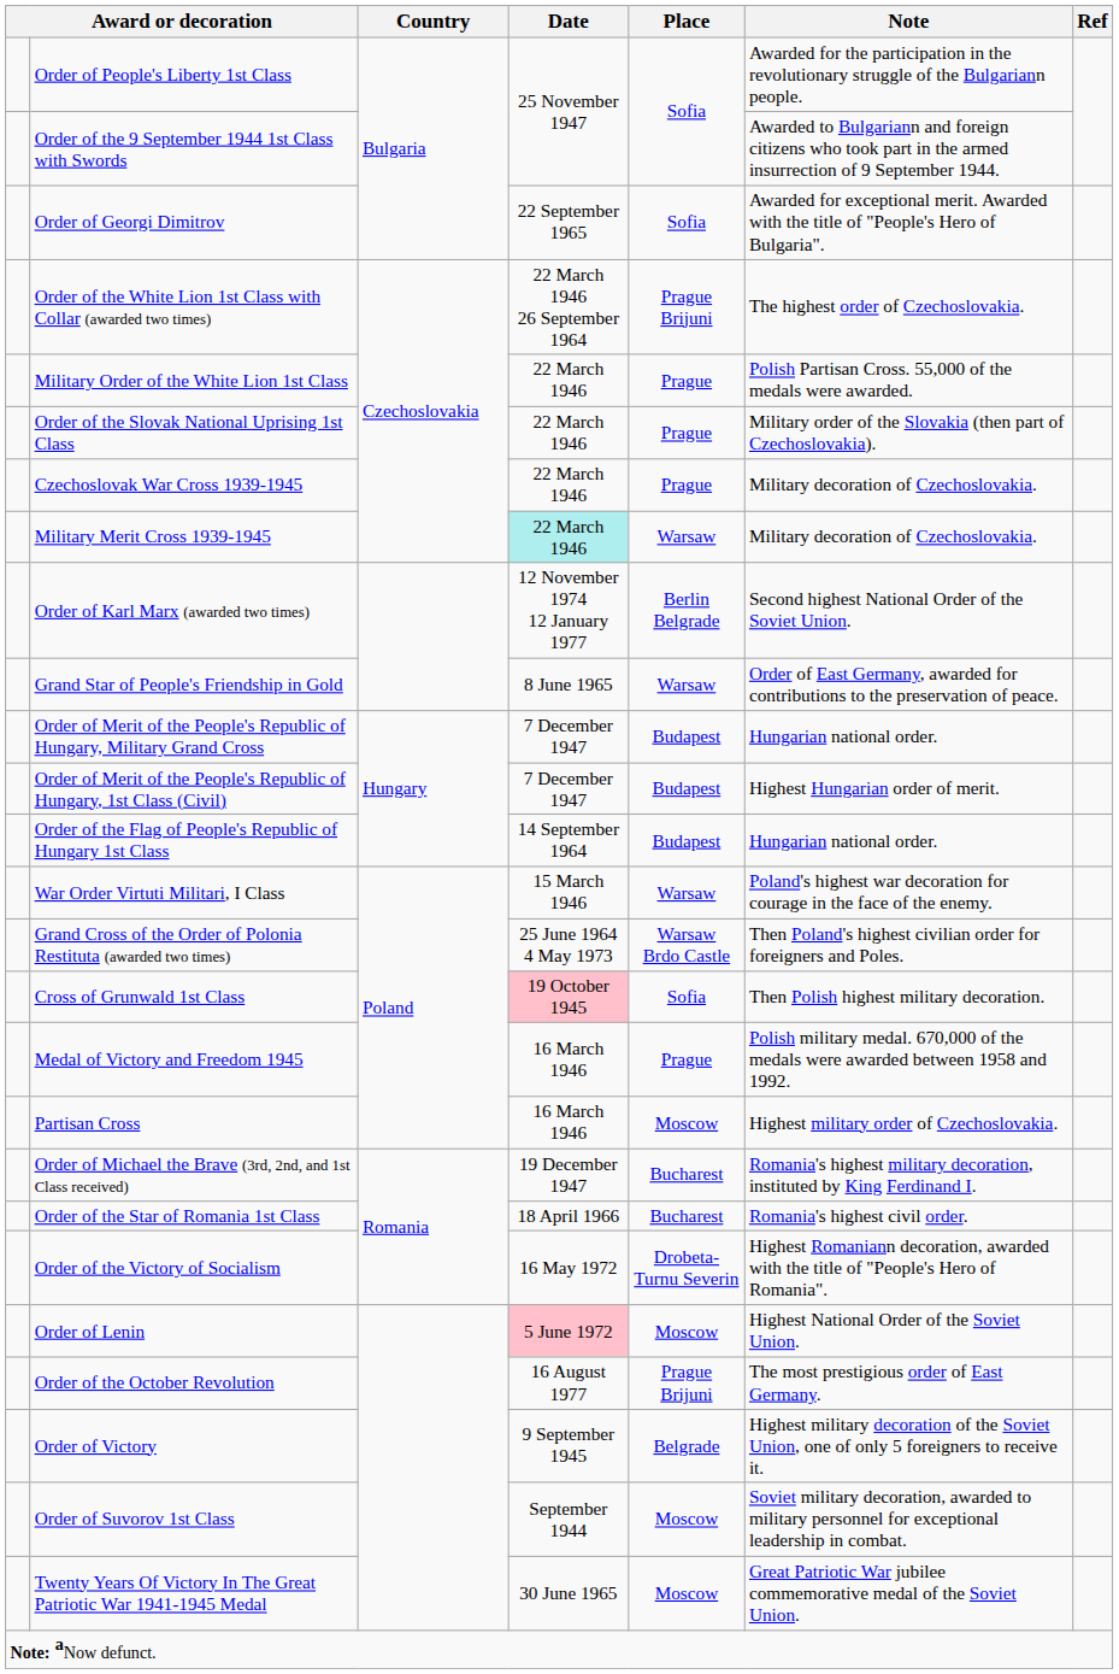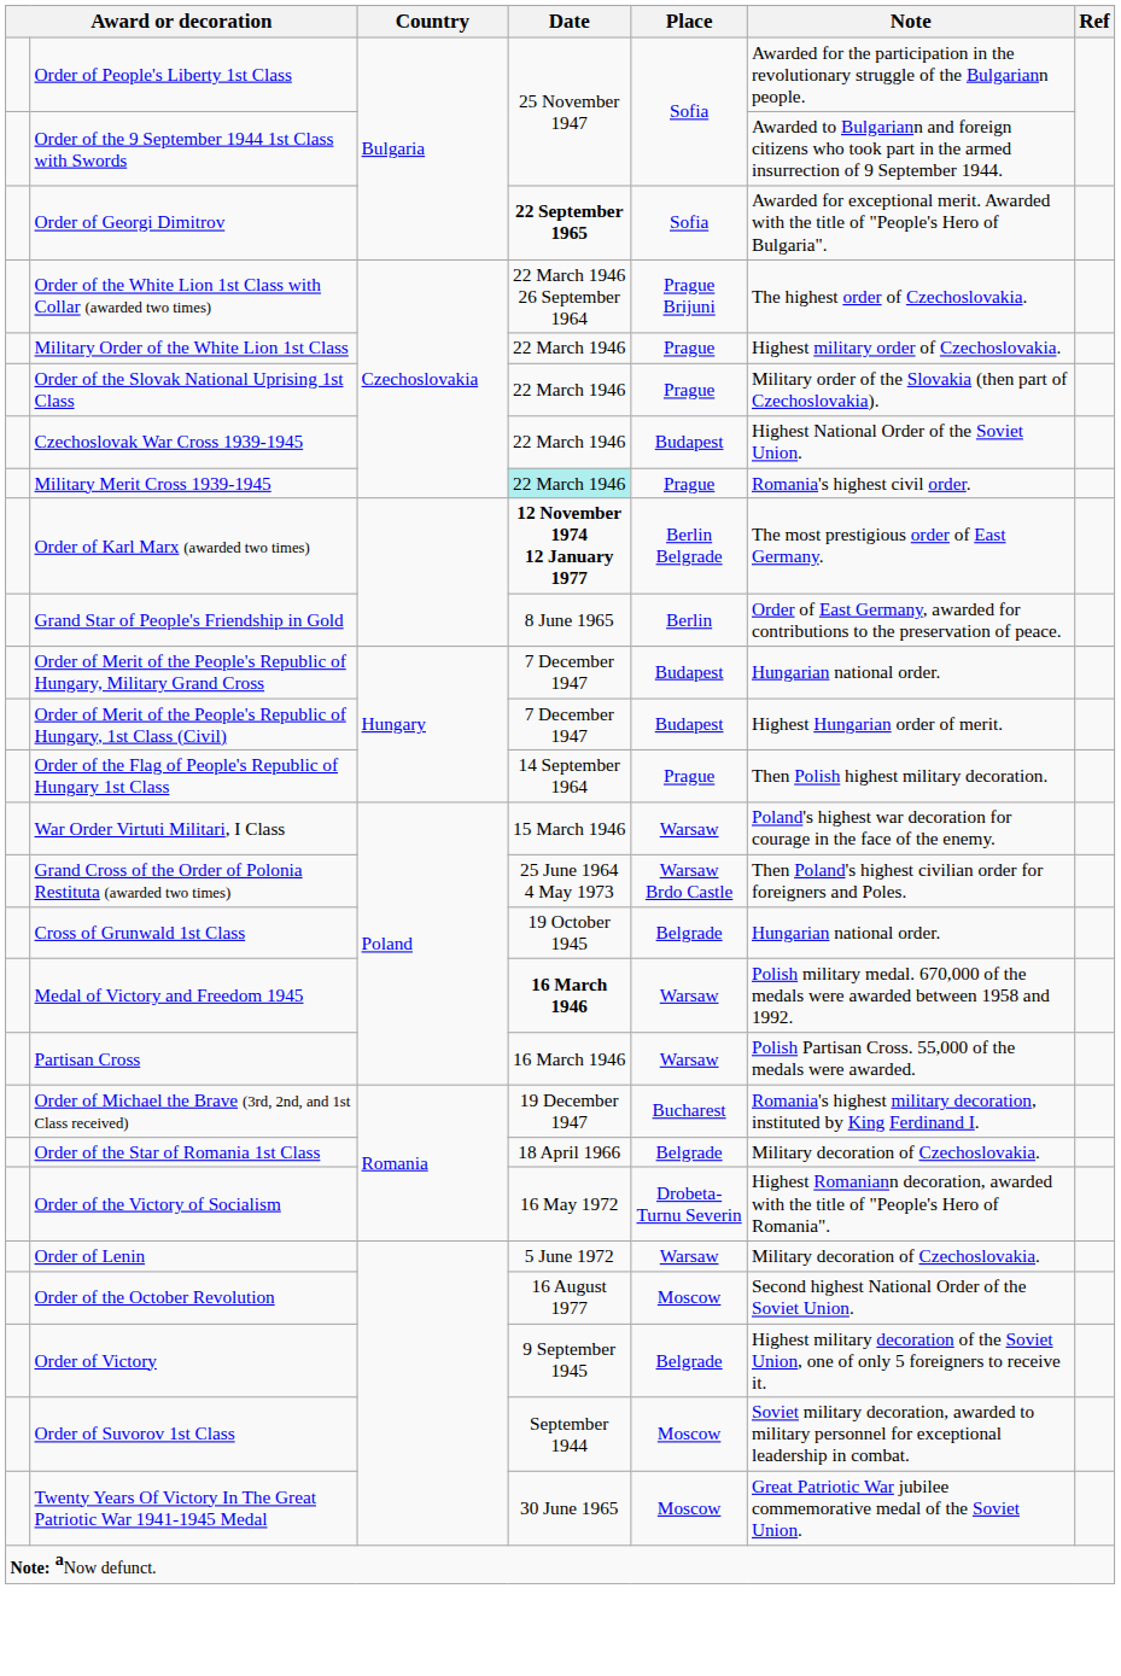 <table class="wikitable" style="text-align:left;">
 <tr ->
 <th colspan=2 width="490px">Award or decoration</th>
 <th width="110px">Country</th>
 <th width="110px">Date</th>
 <th width="110px">Place</th>
 <th width="500px">Note</th>
 <th>Ref</th>
 </tr>
 <tr ->
 <td align="center" style="width:2em"></td>
 <td style="width:37em; font-size:90%;"><a href='#'>Order of People's Liberty 1st Class</a> </td>
 <td rowspan="3" style="width:10em; font-size:90%;"> <a href='#'>Bulgaria</a></td>
 <td rowspan="2" align="center" style="width:9em; font-size:90%;">25 November 1947</td>
 <td rowspan="2" align="center" style="width:9em; font-size:90%;"><a href='#'>Sofia</a></td>
 <td style="font-size:90%; width:20em;">Awarded for the participation in the revolutionary struggle of the <a href='#'>Bulgarian</a>n people.</td>
 <td rowspan="2" style="width:1em; font-size:90%;"></td>
 </tr>
 <tr>
 <td align="center" style="width:2em"></td>
 <td style="font-size:90%;"><a href='#'>Order of the 9 September 1944 1st Class with Swords</a> </td>
 <td style="font-size:90%;">Awarded to <a href='#'>Bulgarian</a>n and foreign citizens who took part in the armed insurrection of 9 September 1944.</td>
 </tr>
 <tr>
 <td align="center"></td>
 <td style="font-size:90%;"><a href='#'>Order of Georgi Dimitrov</a> </td>
-<td align="center" style="font-size:90%;">22 September 1965</td>
+<td align="center" style="font-size:90%;"><strong>22 September 1965</strong></td>
 <td align="center" style="font-size:90%;"><a href='#'>Sofia</a></td>
 <td style="font-size:90%;">Awarded for exceptional merit. Awarded with the title of "People's Hero of Bulgaria".</td>
 <td style="font-size:90%;"></td>
 </tr>
 <tr>
 <td align="center"></td>
 <td style="font-size:90%;"><a href='#'>Order of the White Lion 1st Class with Collar</a> <small>(awarded two times)</small></td>
 <td rowspan="5" style="font-size:90%;"> <a href='#'>Czechoslovakia</a></td>
 <td align="center" style="font-size:90%;">22 March 1946<br>26 September 1964</td>
 <td align="center" style="font-size:90%;"><a href='#'>Prague</a><br><a href='#'>Brijuni</a></td>
 <td style="font-size:90%;">The highest <a href='#'>order</a> of <a href='#'>Czechoslovakia</a>.</td>
 <td style="font-size:90%;"></td>
 </tr>
 <tr>
 <td align="center"></td>
 <td style="font-size:90%;"><a href='#'>Military Order of the White Lion 1st Class</a></td>
 <td align="center" style="font-size:90%;">22 March 1946</td>
 <td align="center" style="font-size:90%;"><a href='#'>Prague</a></td>
-<td style="font-size:90%;"><a href='#'>Polish</a> Partisan Cross. 55,000 of the medals were awarded.</td>
+<td style="font-size:90%;">Highest <a href='#'>military order</a> of <a href='#'>Czechoslovakia</a>.</td>
 <td style="font-size:90%;"></td>
 </tr>
 <tr>
 <td align="center"></td>
 <td style="font-size:90%;"><a href='#'>Order of the Slovak National Uprising 1st Class</a></td>
 <td align="center" style="font-size:90%;">22 March 1946</td>
 <td align="center" style="font-size:90%;"><a href='#'>Prague</a></td>
 <td style="font-size:90%;">Military order of the <a href='#'>Slovakia</a> (then part of <a href='#'>Czechoslovakia</a>).</td>
 <td style="font-size:90%;"></td>
 </tr>
 <tr>
 <td align="center"></td>
 <td style="font-size:90%;"><a href='#'>Czechoslovak War Cross 1939-1945</a></td>
 <td align="center" style="font-size:90%;">22 March 1946</td>
-<td align="center" style="font-size:90%;"><a href='#'>Prague</a></td>
-<td style="font-size:90%;">Military decoration of <a href='#'>Czechoslovakia</a>.</td>
+<td align="center" style="font-size:90%;"><a href='#'>Budapest</a></td>
+<td style="font-size:90%;">Highest National Order of the <a href='#'>Soviet Union</a>.</td>
 <td style="font-size:90%;"></td>
 </tr>
 <tr>
 <td align="center"></td>
 <td style="font-size:90%;"><a href='#'>Military Merit Cross 1939-1945</a></td>
 <td align="center" style="background: paleturquoise; font-size:90%;">22 March 1946</td>
-<td align="center" style="font-size:90%;"><a href='#'>Warsaw</a></td>
-<td style="font-size:90%;">Military decoration of <a href='#'>Czechoslovakia</a>.</td>
+<td align="center" style="font-size:90%;"><a href='#'>Prague</a></td>
+<td style="font-size:90%;"><a href='#'>Romania</a>'s highest civil <a href='#'>order</a>.</td>
 <td style="font-size:90%;"></td>
 </tr>
 <tr>
 <td align="center"></td>
 <td style="font-size:90%;"><a href='#'>Order of Karl Marx</a>  <small>(awarded two times)</small></td>
 <td rowspan="2" style="font-size:90%;"></td>
-<td align="center" style="font-size:90%;">12 November 1974<br>12 January 1977</td>
+<td align="center" style="font-size:90%;"><strong>12 November 1974<br>12 January 1977</strong></td>
 <td align="center" style="font-size:90%;"><a href='#'>Berlin</a><br><a href='#'>Belgrade</a></td>
-<td style="font-size:90%;">Second highest National Order of the <a href='#'>Soviet Union</a>.</td>
+<td style="font-size:90%;">The most prestigious <a href='#'>order</a> of <a href='#'>East Germany</a>.</td>
 <td style="font-size:90%;"></td>
 </tr>
 <tr>
 <td align="center"></td>
 <td style="font-size:90%;"><a href='#'>Grand Star of People's Friendship in Gold</a> </td>
 <td align="center" style="font-size:90%;">8 June 1965</td>
-<td align="center" style="font-size:90%;"><a href='#'>Warsaw</a></td>
+<td align="center" style="font-size:90%;"><a href='#'>Berlin</a></td>
 <td style="font-size:90%;"><a href='#'>Order</a> of <a href='#'>East Germany</a>, awarded for contributions to the preservation of peace.</td>
 <td style="font-size:90%;"></td>
 </tr>
 <tr>
 <td align="center"></td>
 <td style="width:37em; font-size:90%;"><a href='#'>Order of Merit of the People's Republic of Hungary, Military Grand Cross</a></td>
 <td rowspan="3" style="font-size:90%;"> <a href='#'>Hungary</a></td>
 <td align="center" style="font-size:90%;">7 December 1947</td>
 <td align="center" style="font-size:90%;"><a href='#'>Budapest</a></td>
 <td style="font-size:90%;"><a href='#'>Hungarian</a> national order.</td>
 <td style="font-size:90%;"></td>
 </tr>
 <tr>
 <td align="center"></td>
 <td style="font-size:90%;"><a href='#'>Order of Merit of the People's Republic of Hungary, 1st Class (Civil)</a></td>
 <td align="center" style="font-size:90%;">7 December 1947</td>
 <td align="center" style="font-size:90%;"><a href='#'>Budapest</a></td>
 <td style="font-size:90%;">Highest <a href='#'>Hungarian</a> order of merit.</td>
 <td style="font-size:90%;"></td>
 </tr>
 <tr>
 <td align="center"></td>
 <td style="font-size:90%;"><a href='#'>Order of the Flag of People's Republic of Hungary 1st Class</a></td>
 <td align="center" style="font-size:90%;">14 September 1964</td>
-<td align="center" style="font-size:90%;"><a href='#'>Budapest</a></td>
-<td style="font-size:90%;"><a href='#'>Hungarian</a> national order.</td>
+<td align="center" style="font-size:90%;"><a href='#'>Prague</a></td>
+<td style="font-size:90%;">Then <a href='#'>Polish</a> highest military decoration.</td>
 <td style="font-size:90%;"></td>
 </tr>
 <tr>
 <td align="center"></td>
 <td style="font-size:90%;"><a href='#'>War Order Virtuti Militari</a>, I Class</td>
 <td rowspan="5" style="font-size:90%;"> <a href='#'>Poland</a></td>
 <td align="center" style="font-size:90%;">15 March 1946</td>
 <td align="center" style="font-size:90%;"><a href='#'>Warsaw</a></td>
 <td style="font-size:90%;"><a href='#'>Poland</a>'s highest war decoration for courage in the face of the enemy.</td>
 <td style="font-size:90%;"></td>
 </tr>
 <tr>
 <td align="center"></td>
 <td style="font-size:90%;"><a href='#'>Grand Cross of the Order of Polonia Restituta</a> <small>(awarded two times)</small></td>
 <td align="center" style="font-size:90%;">25 June 1964<br>4 May 1973</td>
 <td align="center" style="font-size:90%;"><a href='#'>Warsaw</a><br><a href='#'>Brdo Castle</a></td>
 <td style="font-size:90%;">Then <a href='#'>Poland</a>'s highest civilian order for foreigners and Poles.</td>
 <td style="font-size:90%;"></td>
 </tr>
 <tr>
 <td align="center"></td>
 <td style="font-size:90%;"><a href='#'>Cross of Grunwald 1st Class</a> </td>
-<td align="center" style="background: pink; font-size:90%;">19 October 1945</td>
-<td align="center" style="font-size:90%;"><a href='#'>Sofia</a></td>
-<td style="font-size:90%;">Then <a href='#'>Polish</a> highest military decoration.</td>
+<td align="center" style="font-size:90%;">19 October 1945</td>
+<td align="center" style="font-size:90%;"><a href='#'>Belgrade</a></td>
+<td style="font-size:90%;"><a href='#'>Hungarian</a> national order.</td>
 <td style="font-size:90%;"></td>
 </tr>
 <tr>
 <td align="center"></td>
 <td style="font-size:90%;"><a href='#'>Medal of Victory and Freedom 1945</a></td>
-<td align="center" style="font-size:90%;">16 March 1946</td>
-<td align="center" style="font-size:90%;"><a href='#'>Prague</a></td>
+<td align="center" style="font-size:90%;"><strong>16 March 1946</strong></td>
+<td align="center" style="font-size:90%;"><a href='#'>Warsaw</a></td>
 <td style="font-size:90%;"><a href='#'>Polish</a> military medal. 670,000 of the medals were awarded between 1958 and 1992.</td>
 <td style="font-size:90%;"></td>
 </tr>
 <tr>
 <td align="center"></td>
 <td style="font-size:90%;"><a href='#'>Partisan Cross</a></td>
 <td align="center" style="font-size:90%;">16 March 1946</td>
-<td align="center" style="font-size:90%;"><a href='#'>Moscow</a></td>
-<td style="font-size:90%;">Highest <a href='#'>military order</a> of <a href='#'>Czechoslovakia</a>.</td>
+<td align="center" style="font-size:90%;"><a href='#'>Warsaw</a></td>
+<td style="font-size:90%;"><a href='#'>Polish</a> Partisan Cross. 55,000 of the medals were awarded.</td>
 <td style="font-size:90%;"></td>
 </tr>
 <tr>
 <td align="center"></td>
 <td style="font-size:90%;"><a href='#'>Order of Michael the Brave</a> <small>(3rd, 2nd, and 1st Class received)</small></td>
 <td rowspan="3" style="font-size:90%;"> <a href='#'>Romania</a></td>
 <td align="center" style="font-size:90%;">19 December 1947</td>
 <td align="center" style="font-size:90%;"><a href='#'>Bucharest</a></td>
 <td style="font-size:90%;"><a href='#'>Romania</a>'s highest <a href='#'>military decoration</a>, instituted by <a href='#'>King</a> <a href='#'>Ferdinand I</a>.</td>
 <td style="font-size:90%;"></td>
 </tr>
 <tr>
 <td align="center"></td>
 <td style="font-size:90%;"><a href='#'>Order of the Star of Romania 1st Class</a></td>
 <td align="center" style="font-size:90%;">18 April 1966</td>
-<td align="center" style="font-size:90%;"><a href='#'>Bucharest</a></td>
-<td style="font-size:90%;"><a href='#'>Romania</a>'s highest civil <a href='#'>order</a>.</td>
+<td align="center" style="font-size:90%;"><a href='#'>Belgrade</a></td>
+<td style="font-size:90%;">Military decoration of <a href='#'>Czechoslovakia</a>.</td>
 <td style="font-size:90%;"></td>
 </tr>
 <tr>
 <td align="center"></td>
 <td style="font-size:90%;"><a href='#'>Order of the Victory of Socialism</a> </td>
 <td align="center" style="font-size:90%;">16 May 1972</td>
 <td align="center" style="font-size:90%;"><a href='#'>Drobeta-Turnu Severin</a></td>
 <td style="font-size:90%;">Highest <a href='#'>Romanian</a>n decoration, awarded with the title of "People's Hero of Romania".</td>
 <td style="font-size:90%;"></td>
 </tr>
 <tr>
 <td align="center"></td>
 <td style="font-size:90%;"><a href='#'>Order of Lenin</a> </td>
 <td rowspan="5" style="font-size:90%;"></td>
-<td align="center" style="background: pink; font-size:90%;">5 June 1972</td>
-<td align="center" style="font-size:90%;"><a href='#'>Moscow</a></td>
-<td style="font-size:90%;">Highest National Order of the <a href='#'>Soviet Union</a>.</td>
+<td align="center" style="font-size:90%;">5 June 1972</td>
+<td align="center" style="font-size:90%;"><a href='#'>Warsaw</a></td>
+<td style="font-size:90%;">Military decoration of <a href='#'>Czechoslovakia</a>.</td>
 <td style="font-size:90%;"></td>
 </tr>
 <tr>
 <td align="center"></td>
 <td style="font-size:90%;"><a href='#'>Order of the October Revolution</a> </td>
 <td align="center" style="font-size:90%;">16 August 1977</td>
-<td align="center" style="font-size:90%;"><a href='#'>Prague</a><br><a href='#'>Brijuni</a></td>
-<td style="font-size:90%;">The most prestigious <a href='#'>order</a> of <a href='#'>East Germany</a>.</td>
+<td align="center" style="font-size:90%;"><a href='#'>Moscow</a></td>
+<td style="font-size:90%;">Second highest National Order of the <a href='#'>Soviet Union</a>.</td>
 <td style="font-size:90%;"></td>
 </tr>
 <tr>
 <td align="center"></td>
 <td style="font-size:90%;"><a href='#'>Order of Victory</a> </td>
 <td align="center" style="font-size:90%;">9 September 1945</td>
 <td align="center" style="font-size:90%;"><a href='#'>Belgrade</a></td>
 <td style="font-size:90%;">Highest military <a href='#'>decoration</a> of the <a href='#'>Soviet Union</a>, one of only 5 foreigners to receive it.</td>
 <td style="font-size:90%;"></td>
 </tr>
 <tr>
 <td align="center"></td>
 <td style="font-size:90%;"><a href='#'>Order of Suvorov 1st Class</a></td>
 <td align="center" style="font-size:90%;">September 1944</td>
 <td align="center" style="font-size:90%;"><a href='#'>Moscow</a></td>
 <td style="font-size:90%;"><a href='#'>Soviet</a> military decoration, awarded to military personnel for exceptional leadership in combat.</td>
 <td style="font-size:90%;"></td>
 </tr>
 <tr>
 <td align="center"></td>
 <td style="font-size:90%;"><a href='#'>Twenty Years Of Victory In The Great Patriotic War 1941-1945 Medal</a> </td>
 <td align="center" style="font-size:90%;">30 June 1965</td>
 <td align="center" style="font-size:90%;"><a href='#'>Moscow</a></td>
 <td style="font-size:90%;"><a href='#'>Great Patriotic War</a> jubilee commemorative medal of the <a href='#'>Soviet Union</a>.</td>
 <td style="font-size:90%;"></td>
 </tr>
 <tr ->
 <td align="left" colspan="7"><strong><small>Note:</small> <sup>a</sup></strong><small>Now defunct.</small></td>
 </tr>
 </table>
